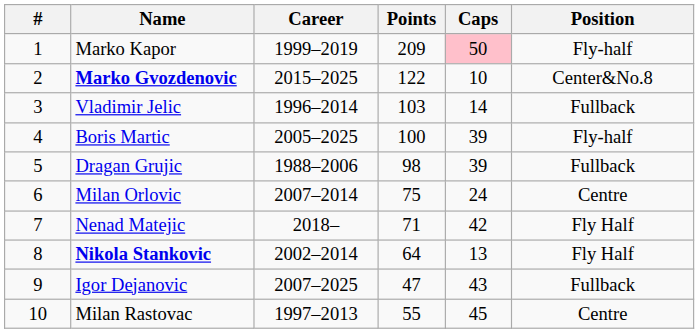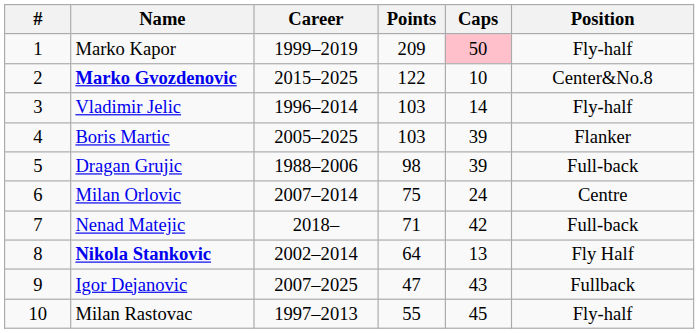 <table class="wikitable sortable" style="text-align:center;">
 <tr>
 <th width=50px>#</th>
 <th style="width:150px;">Name</th>
 <th style="width:100px;">Career</th>
 <th width=50px>Points</th>
 <th width=50px>Caps</th>
 <th width=150px>Position</th>
 </tr>
 <tr>
 <td>1</td>
 <td align="left">Marko Kapor</td>
 <td>1999–2019</td>
 <td>209</td>
 <td style="background: pink;">50</td>
 <td>Fly-half</td>
 </tr>
 <tr>
 <td>2</td>
 <td align="left"><strong><a href='#'>Marko Gvozdenovic</a></strong></td>
 <td>2015–2025</td>
 <td>122</td>
 <td>10</td>
 <td>Center&No.8</td>
 </tr>
 <tr>
 <td>3</td>
 <td align="left"><a href='#'>Vladimir Jelic</a></td>
 <td>1996–2014</td>
 <td>103</td>
 <td>14</td>
-<td>Fullback</td>
+<td>Fly-half</td>
 </tr>
 <tr>
 <td>4</td>
 <td align="left"><a href='#'>Boris Martic</a></td>
 <td>2005–2025</td>
-<td>100</td>
+<td>103</td>
 <td>39</td>
-<td>Fly-half</td>
+<td>Flanker</td>
 </tr>
 <tr>
 <td>5</td>
 <td align="left"><a href='#'>Dragan Grujic</a></td>
 <td>1988–2006</td>
 <td>98</td>
 <td>39</td>
-<td>Fullback</td>
+<td>Full-back</td>
 </tr>
 <tr>
 <td>6</td>
 <td align="left"><a href='#'>Milan Orlovic</a></td>
 <td>2007–2014</td>
 <td>75</td>
 <td>24</td>
 <td>Centre</td>
 </tr>
 <tr>
 <td>7</td>
 <td align="left"><a href='#'>Nenad Matejic</a></td>
 <td>2018–</td>
 <td>71</td>
 <td>42</td>
-<td>Fly Half</td>
+<td>Full-back</td>
 </tr>
 <tr>
 <td>8</td>
 <td align="left"><strong><a href='#'>Nikola Stankovic</a></strong></td>
 <td>2002–2014</td>
 <td>64</td>
 <td>13</td>
 <td>Fly Half</td>
 </tr>
 <tr>
 <td>9</td>
 <td align="left"><a href='#'>Igor Dejanovic</a></td>
 <td>2007–2025</td>
 <td>47</td>
 <td>43</td>
 <td>Fullback</td>
 </tr>
 <tr>
 <td>10</td>
 <td align="left">Milan Rastovac</td>
 <td>1997–2013</td>
 <td>55</td>
 <td>45</td>
-<td>Centre</td>
+<td>Fly-half</td>
 </tr>
 </table>
